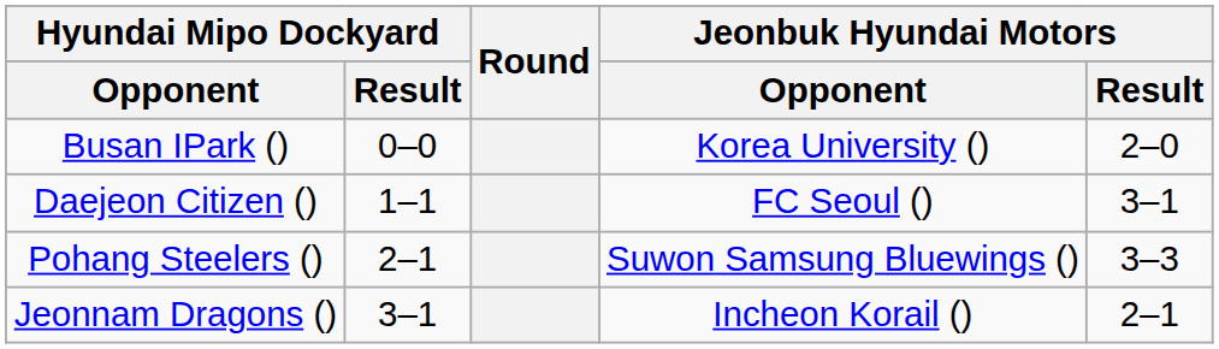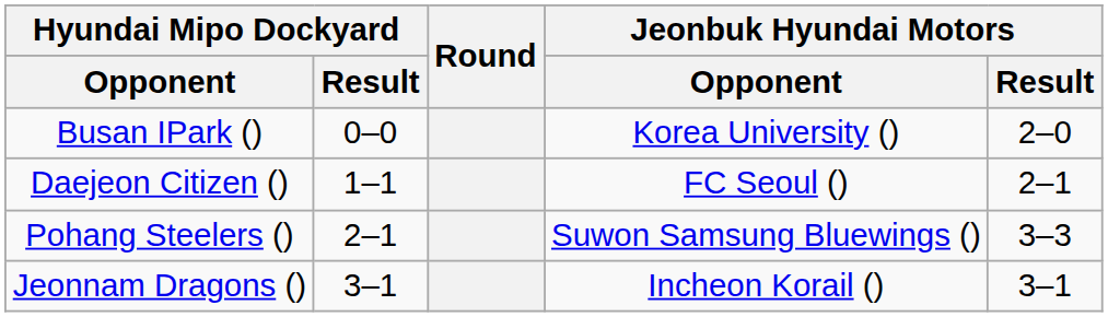 <table class="wikitable" style="text-align: center">
 <tr>
 <th colspan="2">Hyundai Mipo Dockyard</th>
 <th rowspan="2">Round</th>
 <th colspan="2">Jeonbuk Hyundai Motors</th>
 </tr>
 <tr>
 <th>Opponent</th>
 <th>Result</th>
 <th>Opponent</th>
 <th>Result</th>
 </tr>
 <tr>
 <td><a href='#'>Busan IPark</a> ()</td>
 <td>0–0 <br></td>
 <th></th>
 <td><a href='#'>Korea University</a> ()</td>
 <td>2–0</td>
 </tr>
 <tr>
 <td><a href='#'>Daejeon Citizen</a> ()</td>
 <td>1–1 <br></td>
 <th></th>
 <td><a href='#'>FC Seoul</a> ()</td>
-<td>3–1</td>
+<td>2–1</td>
 </tr>
 <tr>
 <td><a href='#'>Pohang Steelers</a> ()</td>
 <td>2–1</td>
 <th></th>
 <td><a href='#'>Suwon Samsung Bluewings</a> ()</td>
 <td>3–3 <br></td>
 </tr>
 <tr>
 <td><a href='#'>Jeonnam Dragons</a> ()</td>
 <td>3–1</td>
 <th></th>
 <td><a href='#'>Incheon Korail</a> ()</td>
-<td>2–1</td>
+<td>3–1</td>
 </tr>
 </table>
